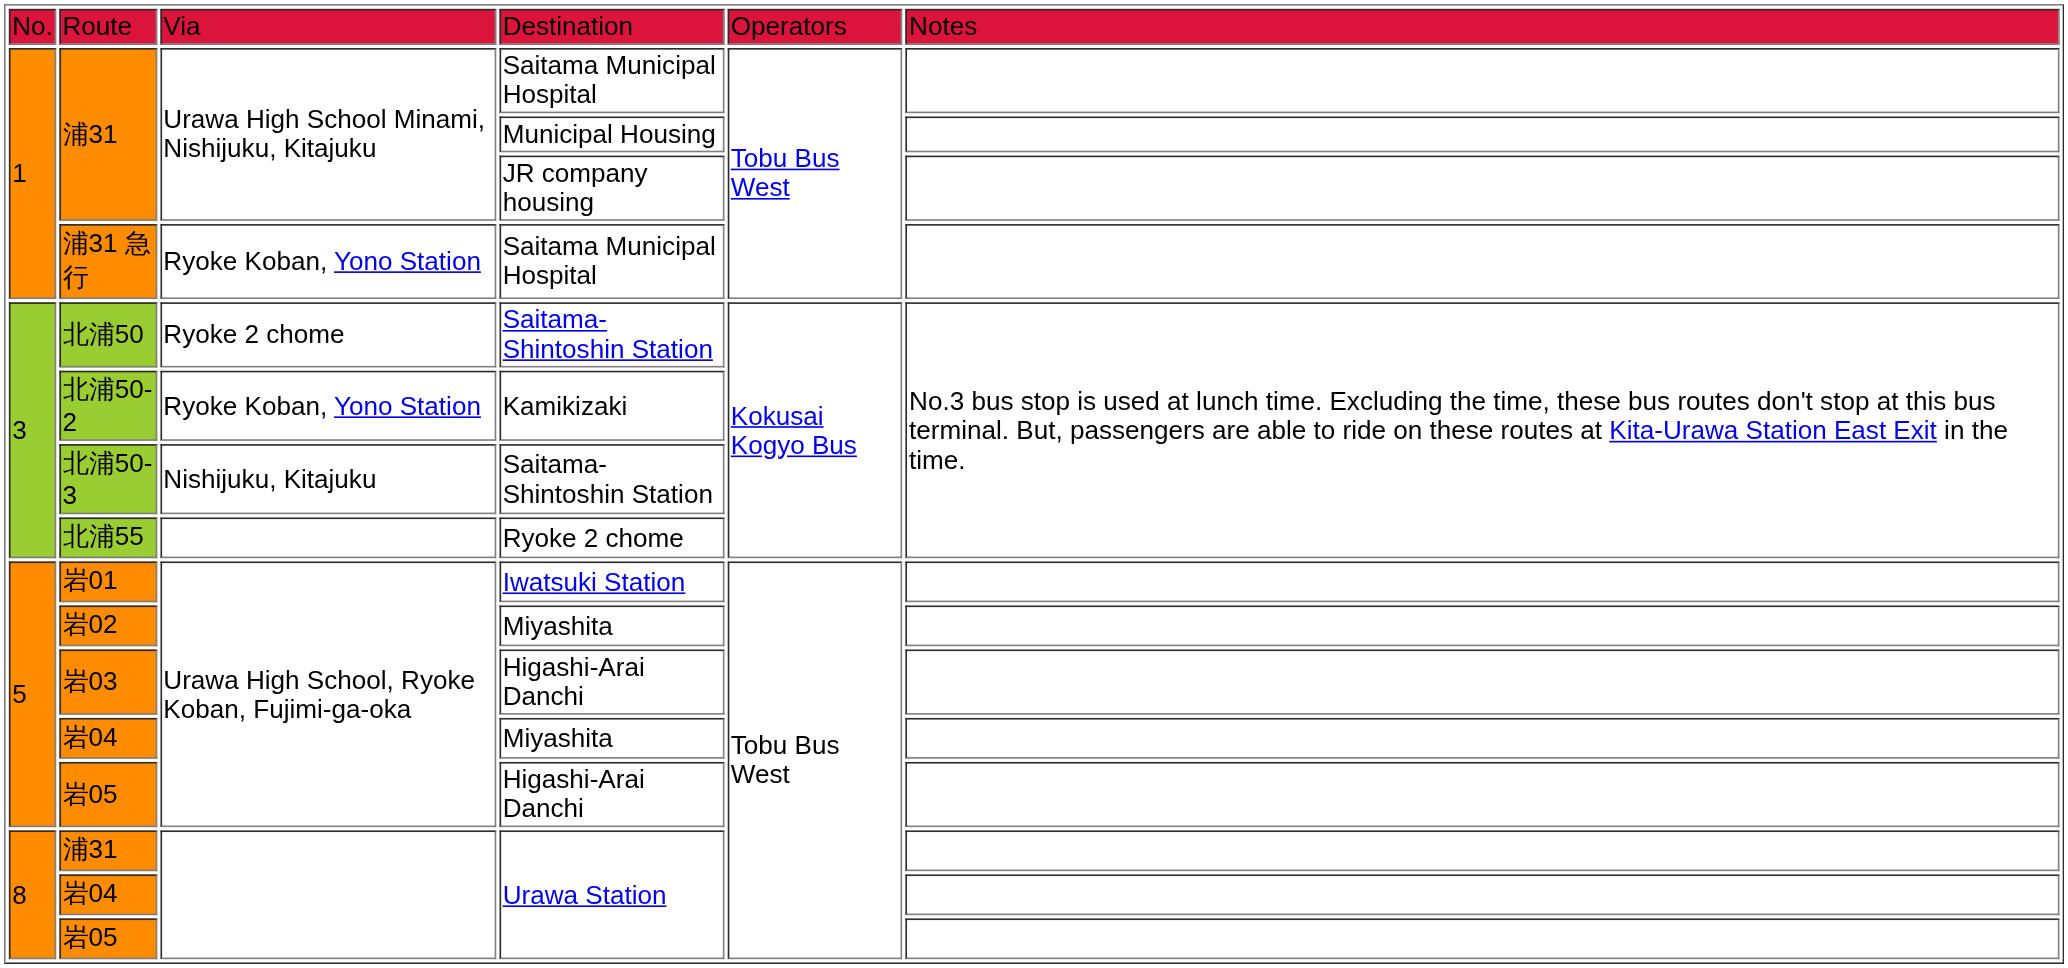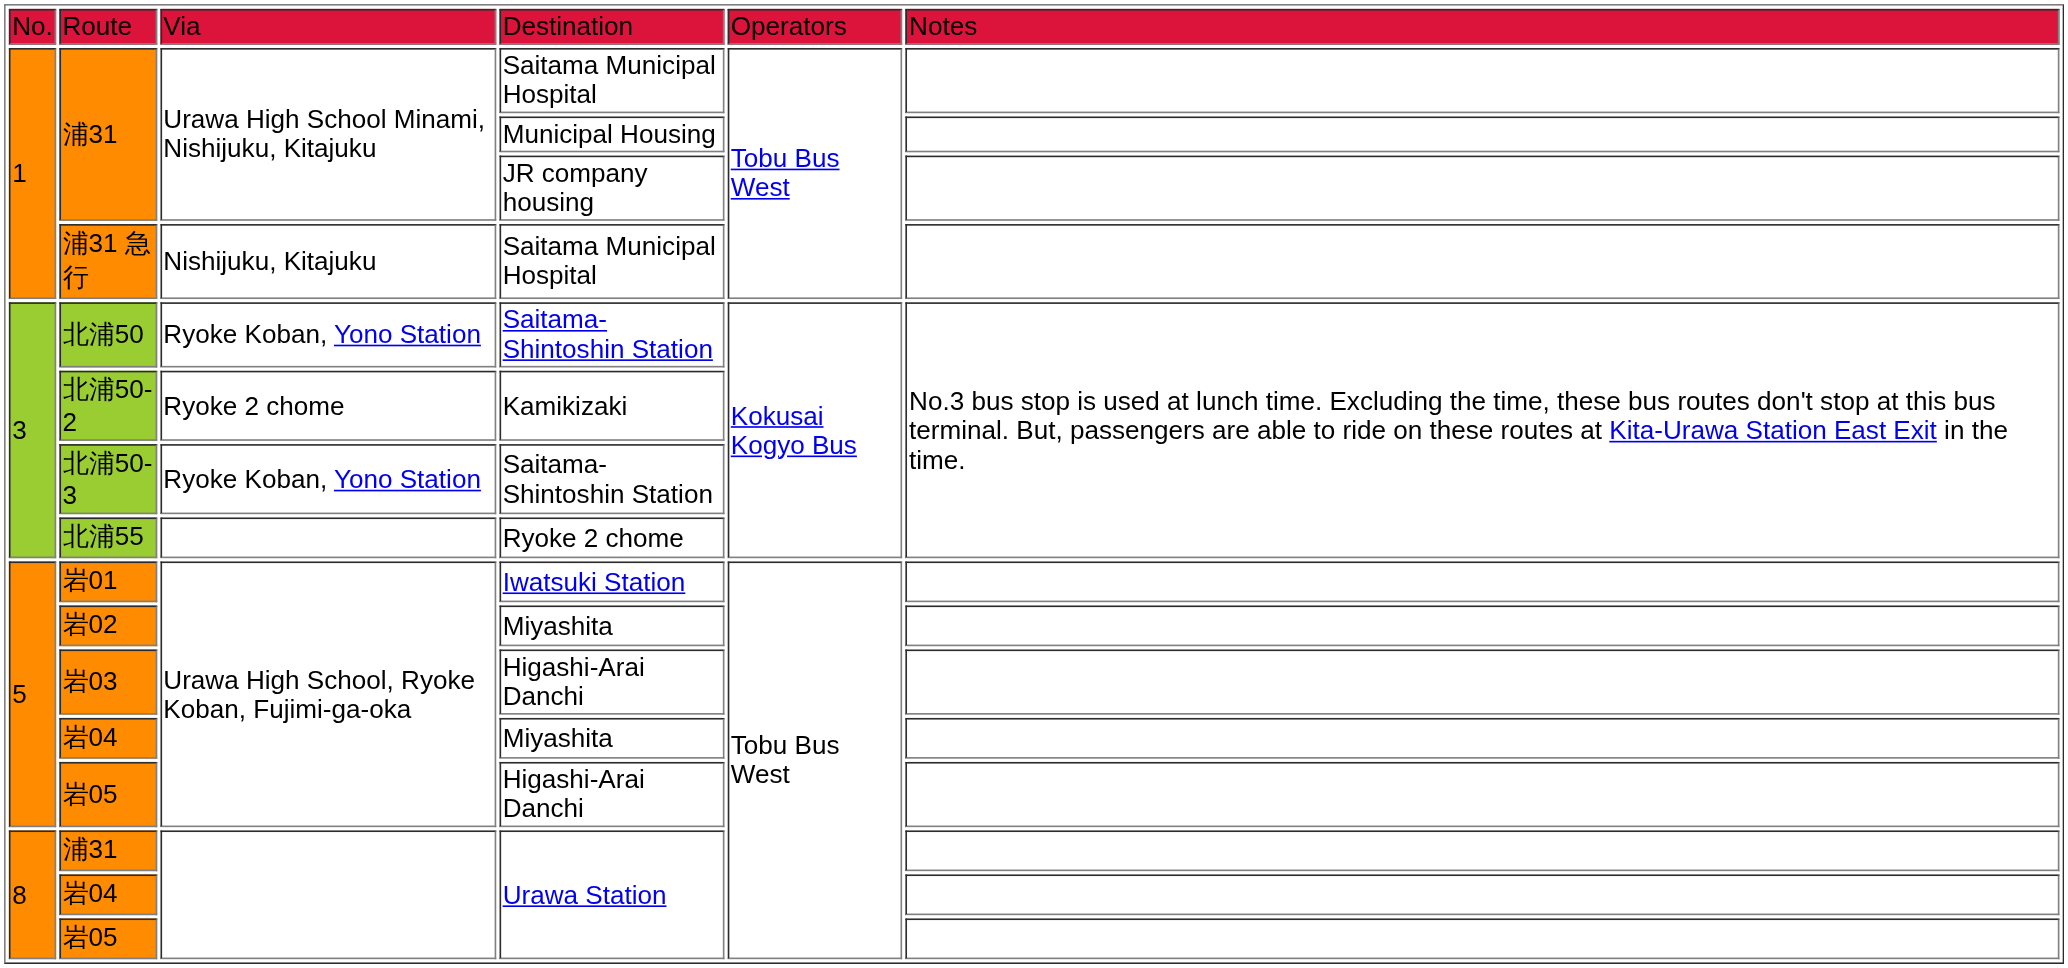 <table border="1">
 <tr bgcolor="crimson">
 <td><span>No.</span></td>
 <td><span>Route</span></td>
 <td><span>Via</span></td>
 <td><span>Destination</span></td>
 <td><span>Operators</span></td>
 <td><span>Notes</span></td>
 </tr>
 <tr>
 <td rowspan="4" bgcolor="darkorange">1</td>
 <td rowspan="3" bgcolor="darkorange">浦31</td>
 <td rowspan="3">Urawa High School Minami, Nishijuku, Kitajuku</td>
 <td>Saitama Municipal Hospital</td>
 <td rowspan="4"><a href='#'>Tobu Bus West</a></td>
 <td></td>
 </tr>
 <tr>
 <td>Municipal Housing</td>
 <td></td>
 </tr>
 <tr>
 <td>JR company housing</td>
 <td></td>
 </tr>
 <tr>
 <td bgcolor="darkorange">浦31 急行</td>
-<td>Ryoke Koban, <a href='#'>Yono Station</a></td>
+<td>Nishijuku, Kitajuku</td>
 <td>Saitama Municipal Hospital</td>
 <td></td>
 </tr>
 <tr>
 <td rowspan="4" bgcolor="yellowgreen">3</td>
 <td rowspan="1" bgcolor="yellowgreen">北浦50</td>
-<td rowspan="1">Ryoke 2 chome</td>
+<td rowspan="1">Ryoke Koban, <a href='#'>Yono Station</a></td>
 <td><a href='#'>Saitama-Shintoshin Station</a></td>
 <td rowspan="4"><a href='#'>Kokusai Kogyo Bus</a></td>
 <td rowspan="4">No.3 bus stop is used at lunch time. Excluding the time, these bus routes don't stop at this bus terminal. But, passengers are able to ride on these routes at <a href='#'>Kita-Urawa Station East Exit</a> in the time.</td>
 </tr>
 <tr>
 <td rowspan="1" bgcolor="yellowgreen">北浦50-2</td>
-<td rowspan="1">Ryoke Koban, <a href='#'>Yono Station</a></td>
+<td rowspan="1">Ryoke 2 chome</td>
 <td>Kamikizaki</td>
 </tr>
 <tr>
 <td rowspan="1" bgcolor="yellowgreen">北浦50-3</td>
-<td>Nishijuku, Kitajuku</td>
+<td>Ryoke Koban, <a href='#'>Yono Station</a></td>
 <td>Saitama-Shintoshin Station</td>
 </tr>
 <tr>
 <td rowspan="1" bgcolor="yellowgreen">北浦55</td>
 <td></td>
 <td>Ryoke 2 chome</td>
 </tr>
 <tr>
 <td rowspan="5" bgcolor="darkorange">5</td>
 <td rowspan="1" bgcolor="darkorange">岩01</td>
 <td rowspan="5">Urawa High School, Ryoke Koban, Fujimi-ga-oka</td>
 <td><a href='#'>Iwatsuki Station</a></td>
 <td rowspan="10">Tobu Bus West</td>
 <td></td>
 </tr>
 <tr>
 <td rowspan="1" bgcolor="darkorange">岩02</td>
 <td>Miyashita</td>
 <td></td>
 </tr>
 <tr>
 <td rowspan="1" bgcolor="darkorange">岩03</td>
 <td>Higashi-Arai Danchi</td>
 <td></td>
 </tr>
 <tr>
 <td rowspan="1" bgcolor="darkorange">岩04</td>
 <td>Miyashita</td>
 <td></td>
 </tr>
 <tr>
 <td rowspan="1" bgcolor="darkorange">岩05</td>
 <td>Higashi-Arai Danchi</td>
 <td></td>
 </tr>
 <tr>
 <td rowspan="3" bgcolor="darkorange">8</td>
 <td rowspan="1" bgcolor="darkorange">浦31</td>
 <td rowspan="3"></td>
 <td rowspan="3"><a href='#'>Urawa Station</a></td>
 <td></td>
 </tr>
 <tr>
 <td rowspan="1" bgcolor="darkorange">岩04</td>
 <td></td>
 </tr>
 <tr>
 <td rowspan="1" bgcolor="darkorange">岩05</td>
 <td></td>
 </tr>
 </table>
